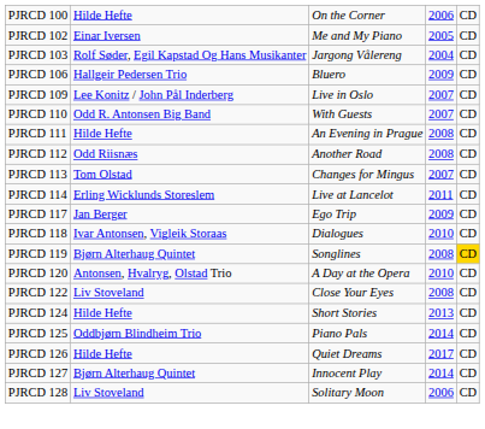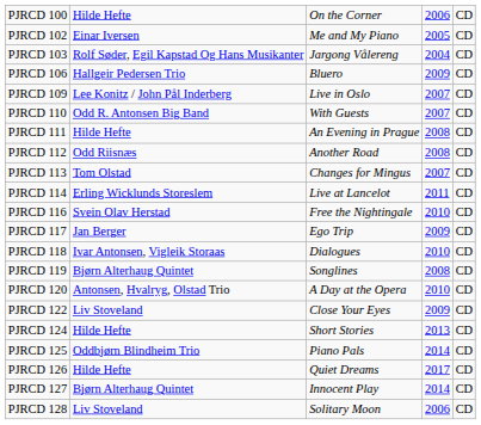 <table class="wikitable">
 <tr>
 <td>PJRCD 100</td>
 <td><a href='#'>Hilde Hefte</a></td>
 <td><em>On the Corner</em></td>
 <td><a href='#'>2006</a></td>
 <td>CD</td>
 </tr>
 <tr>
 <td>PJRCD 102</td>
 <td><a href='#'>Einar Iversen</a></td>
 <td><em>Me and My Piano</em></td>
 <td><a href='#'>2005</a></td>
 <td>CD</td>
 </tr>
 <tr>
 <td>PJRCD 103</td>
 <td><a href='#'>Rolf Søder</a>, <a href='#'>Egil Kapstad Og Hans Musikanter</a></td>
 <td><em>Jargong Vålereng</em></td>
 <td><a href='#'>2004</a></td>
 <td>CD</td>
 </tr>
 <tr>
 <td>PJRCD 106</td>
 <td><a href='#'>Hallgeir Pedersen Trio</a></td>
 <td><em>Bluero</em></td>
 <td><a href='#'>2009</a></td>
 <td>CD</td>
 </tr>
 <tr>
 <td>PJRCD 109</td>
 <td><a href='#'>Lee Konitz</a> / <a href='#'>John Pål Inderberg</a></td>
 <td><em>Live in Oslo</em></td>
 <td><a href='#'>2007</a></td>
 <td>CD</td>
 </tr>
 <tr>
 <td>PJRCD 110</td>
 <td><a href='#'>Odd R. Antonsen Big Band</a></td>
 <td><em>With Guests</em></td>
 <td><a href='#'>2007</a></td>
 <td>CD</td>
 </tr>
 <tr>
 <td>PJRCD 111</td>
 <td><a href='#'>Hilde Hefte</a></td>
 <td><em>An Evening in Prague</em></td>
 <td><a href='#'>2008</a></td>
 <td>CD</td>
 </tr>
 <tr>
 <td>PJRCD 112</td>
 <td><a href='#'>Odd Riisnæs</a></td>
 <td><em>Another Road</em></td>
 <td><a href='#'>2008</a></td>
 <td>CD</td>
 </tr>
 <tr>
 <td>PJRCD 113</td>
 <td><a href='#'>Tom Olstad</a></td>
 <td><em>Changes for Mingus</em></td>
 <td><a href='#'>2007</a></td>
 <td>CD</td>
 </tr>
 <tr>
 <td>PJRCD 114</td>
 <td><a href='#'>Erling Wicklunds Storeslem</a></td>
 <td><em>Live at Lancelot</em></td>
 <td><a href='#'>2011</a></td>
 <td>CD</td>
 </tr>
 <tr>
+<td>PJRCD 116</td>
+<td><a href='#'>Svein Olav Herstad</a></td>
+<td><em>Free the Nightingale</em></td>
+<td><a href='#'>2010</a></td>
+<td>CD</td>
+</tr>
+<tr>
 <td>PJRCD 117</td>
 <td><a href='#'>Jan Berger</a></td>
 <td><em>Ego Trip</em></td>
 <td><a href='#'>2009</a></td>
 <td>CD</td>
 </tr>
 <tr>
 <td>PJRCD 118</td>
 <td><a href='#'>Ivar Antonsen</a>, <a href='#'>Vigleik Storaas</a></td>
 <td><em>Dialogues</em></td>
 <td><a href='#'>2010</a></td>
 <td>CD</td>
 </tr>
 <tr>
 <td>PJRCD 119</td>
 <td><a href='#'>Bjørn Alterhaug Quintet</a></td>
 <td><em>Songlines</em></td>
 <td><a href='#'>2008</a></td>
-<td style="background: gold;">CD</td>
+<td>CD</td>
 </tr>
 <tr>
 <td>PJRCD 120</td>
 <td><a href='#'>Antonsen</a>, <a href='#'>Hvalryg</a>, <a href='#'>Olstad</a> Trio</td>
 <td><em>A Day at the Opera</em></td>
 <td><a href='#'>2010</a></td>
 <td>CD</td>
 </tr>
 <tr>
 <td>PJRCD 122</td>
 <td><a href='#'>Liv Stoveland</a></td>
 <td><em>Close Your Eyes</em></td>
-<td><a href='#'>2008</a></td>
+<td><a href='#'>2009</a></td>
 <td>CD</td>
 </tr>
 <tr>
 <td>PJRCD 124</td>
 <td><a href='#'>Hilde Hefte</a></td>
 <td><em>Short Stories</em></td>
 <td><a href='#'>2013</a></td>
 <td>CD</td>
 </tr>
 <tr>
 <td>PJRCD 125</td>
 <td><a href='#'>Oddbjørn Blindheim Trio</a></td>
 <td><em>Piano Pals</em></td>
 <td><a href='#'>2014</a></td>
 <td>CD</td>
 </tr>
 <tr>
 <td>PJRCD 126</td>
 <td><a href='#'>Hilde Hefte</a></td>
 <td><em>Quiet Dreams</em></td>
 <td><a href='#'>2017</a></td>
 <td>CD</td>
 </tr>
 <tr>
 <td>PJRCD 127</td>
 <td><a href='#'>Bjørn Alterhaug Quintet</a></td>
 <td><em>Innocent Play</em></td>
 <td><a href='#'>2014</a></td>
 <td>CD</td>
 </tr>
 <tr>
 <td>PJRCD 128</td>
 <td><a href='#'>Liv Stoveland</a></td>
 <td><em>Solitary Moon</em></td>
 <td><a href='#'>2006</a></td>
 <td>CD</td>
 </tr>
 </table>
